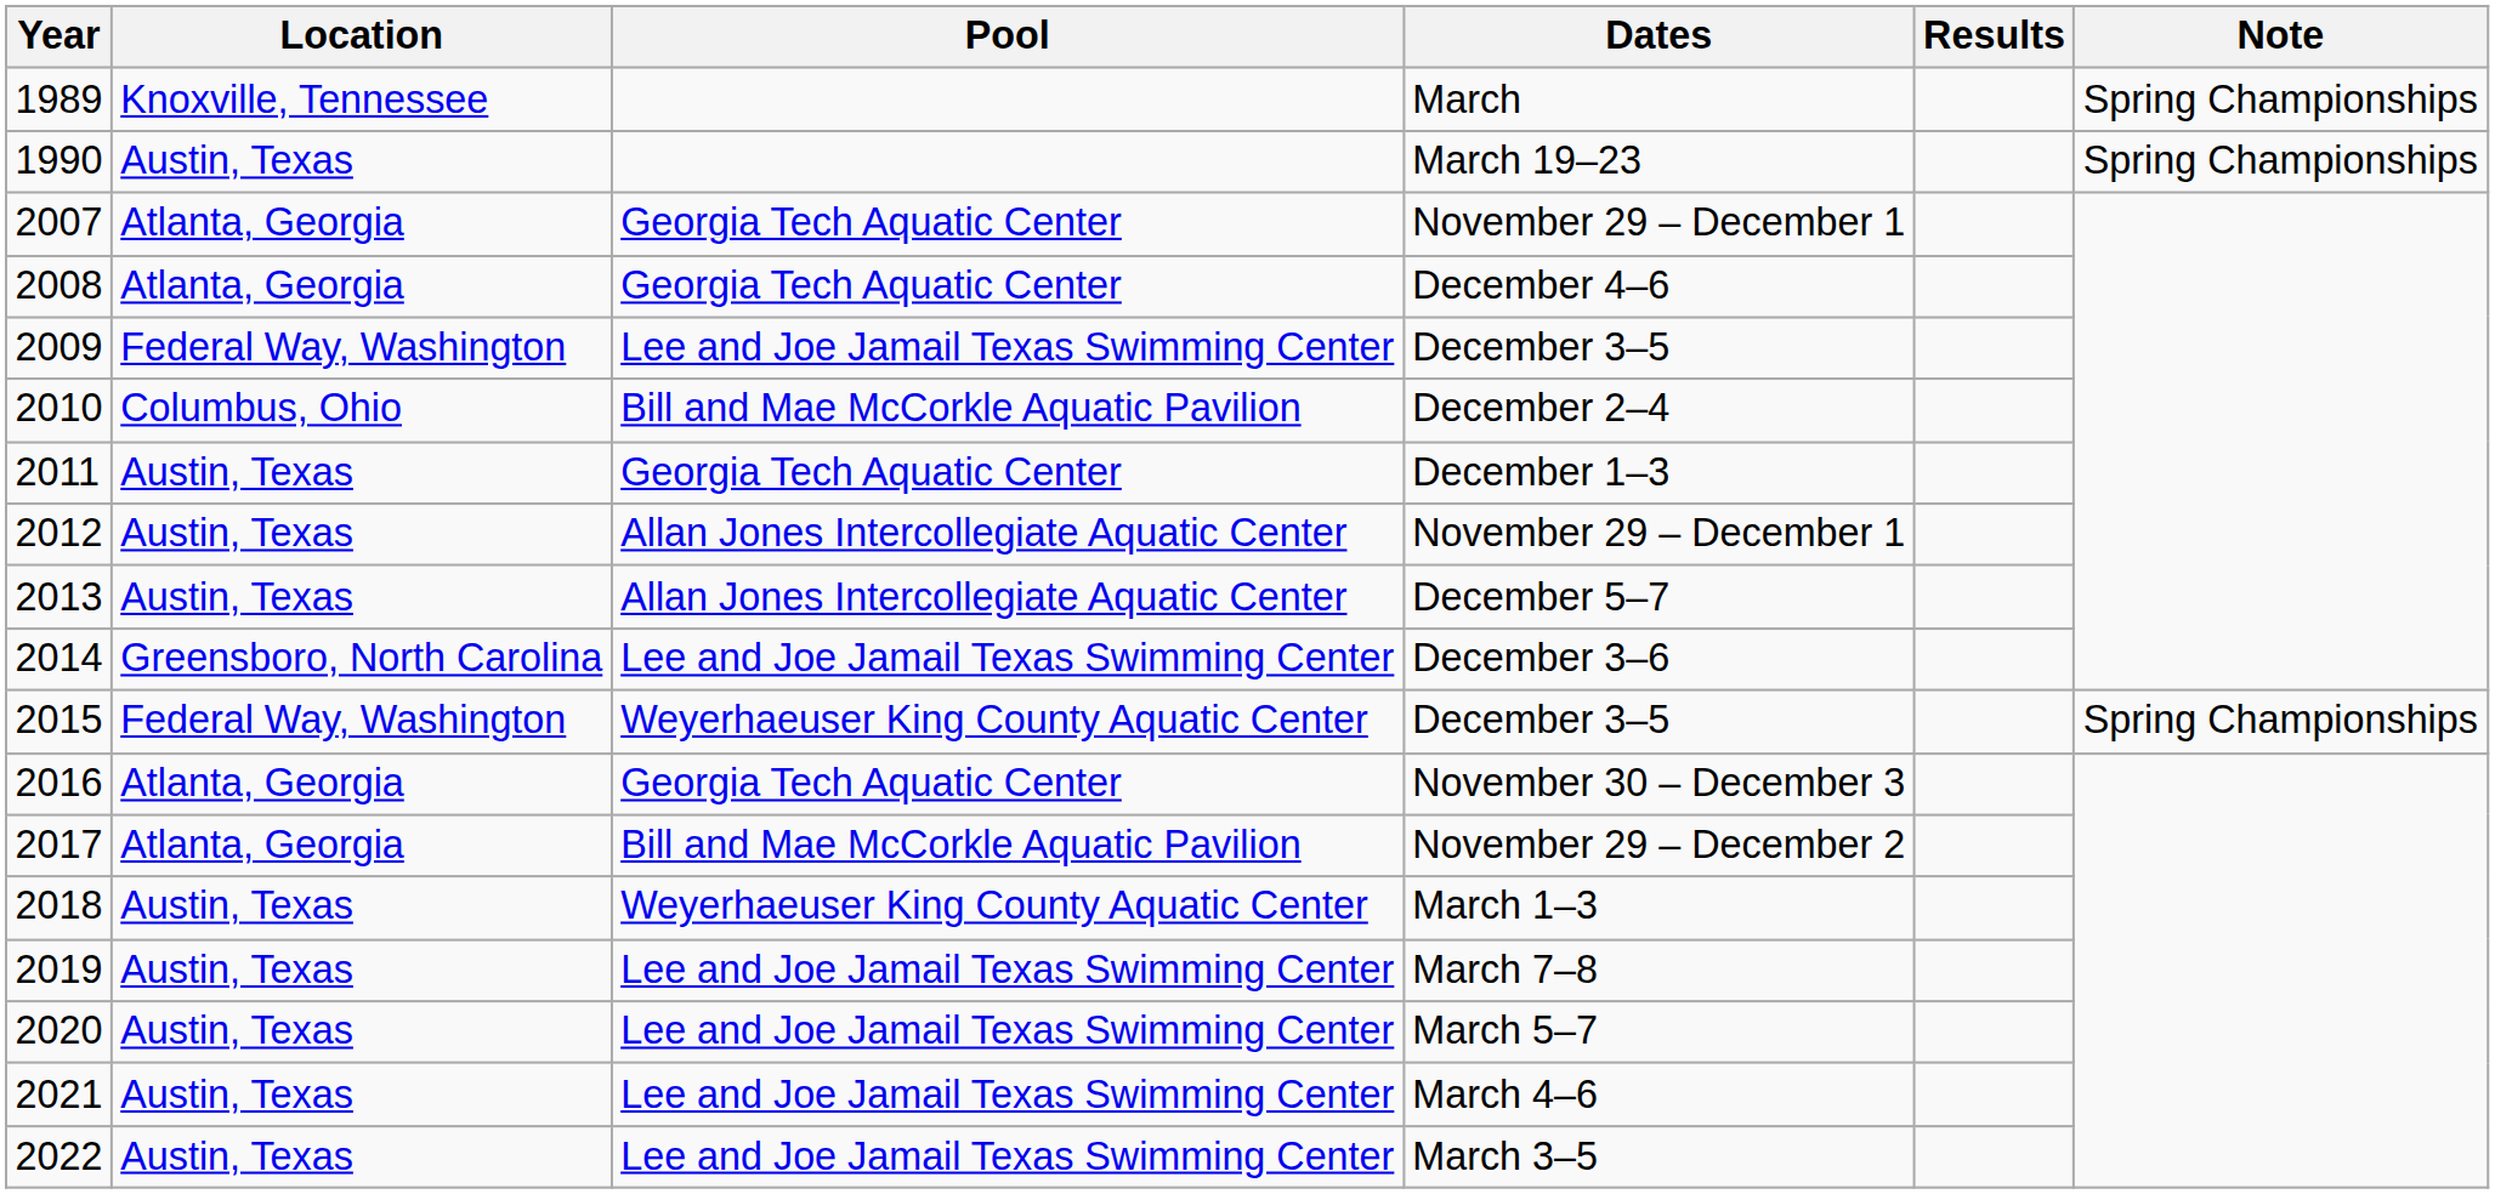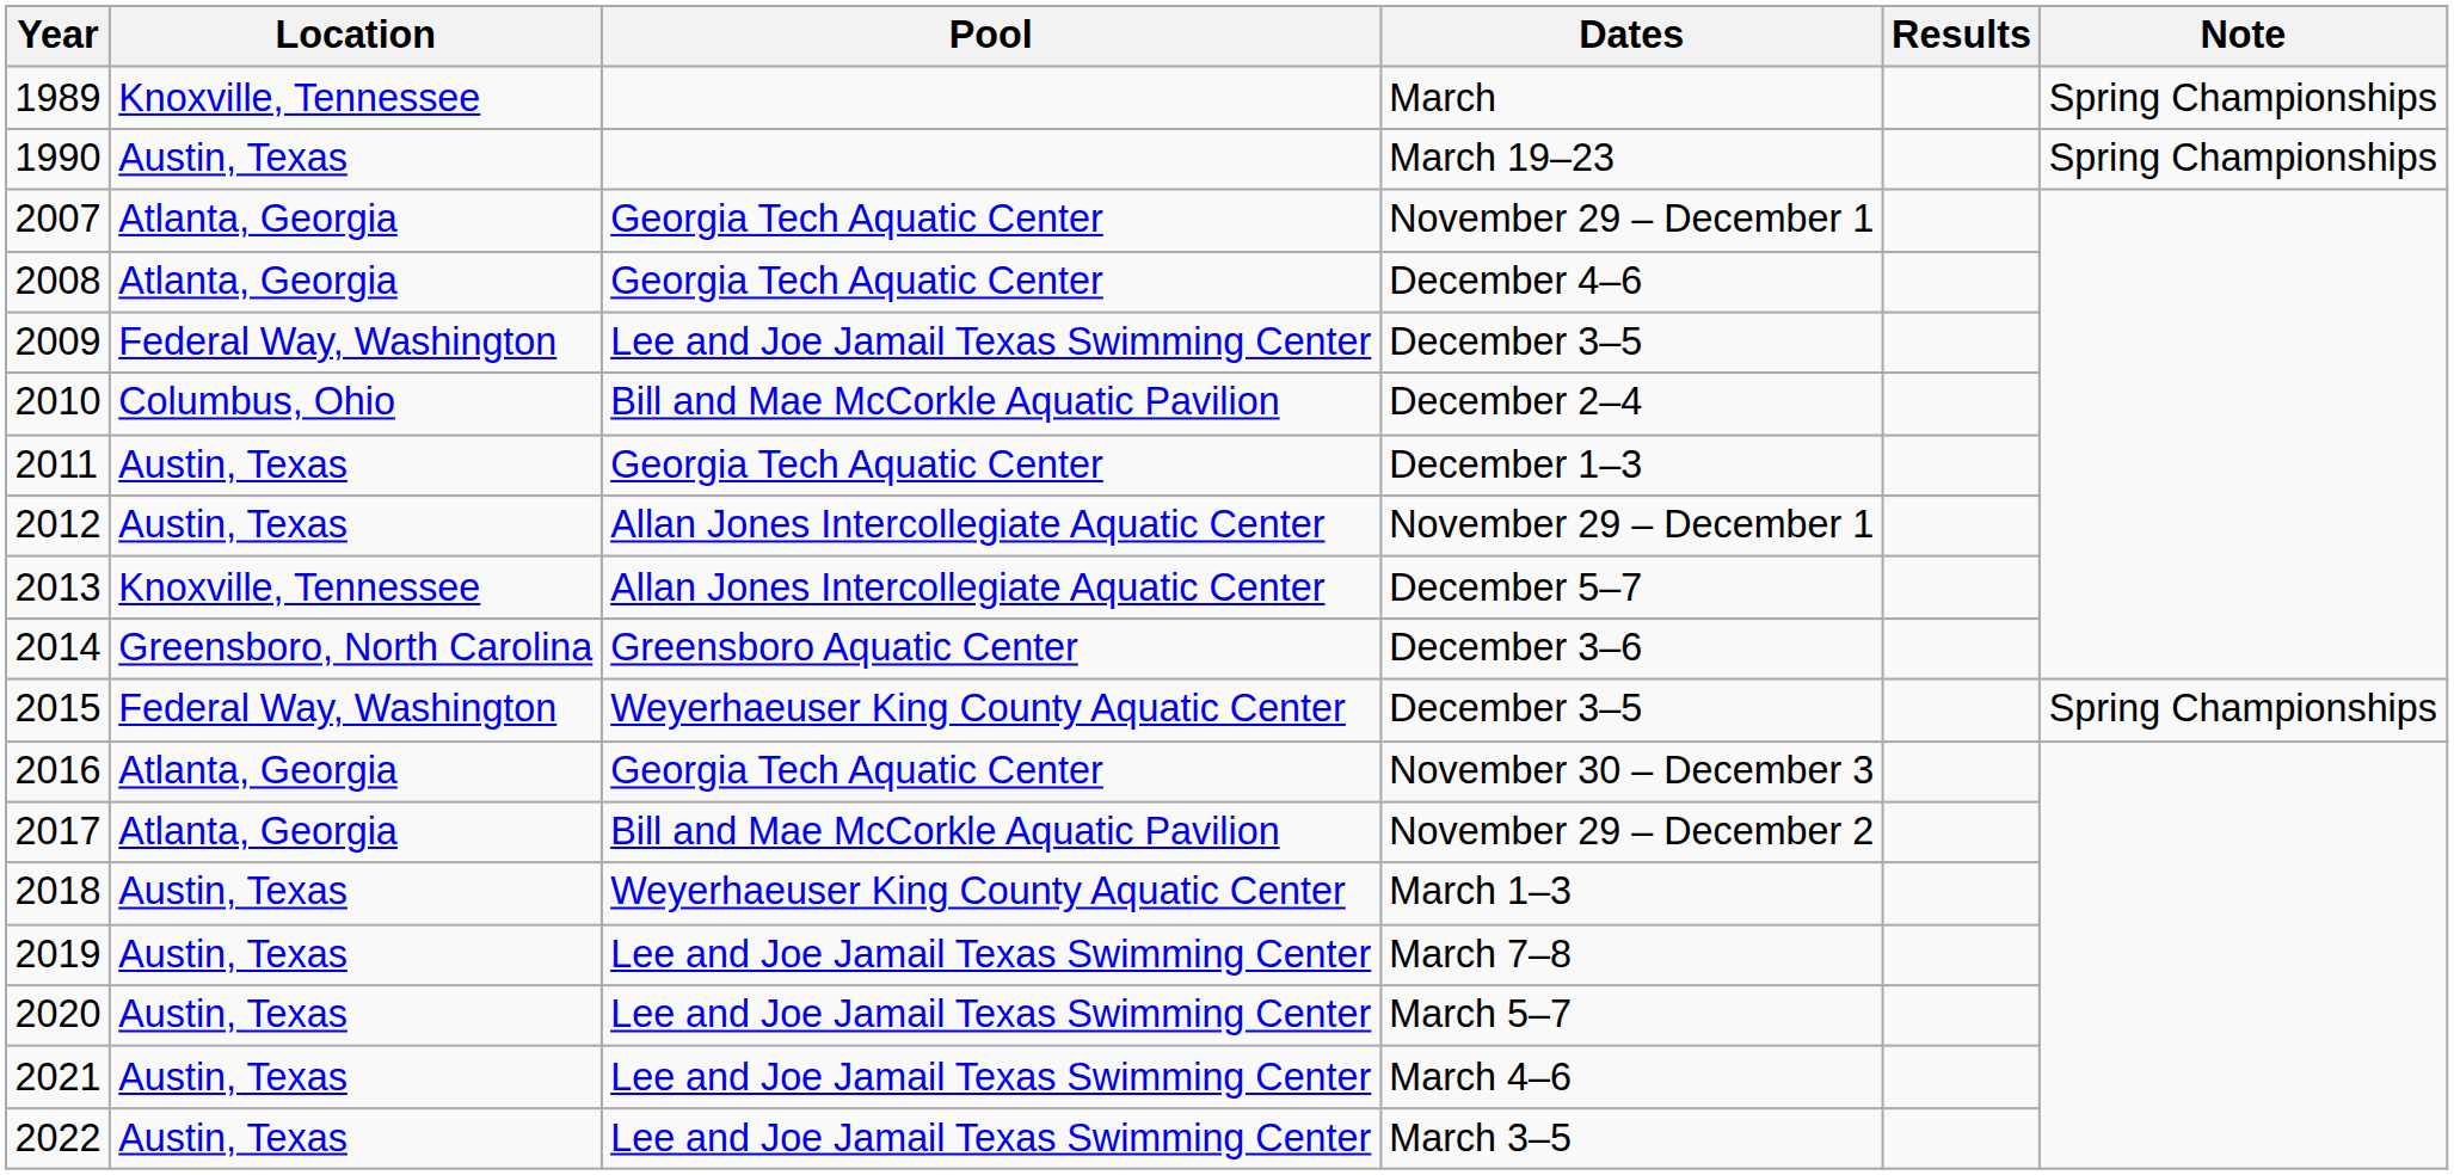 <table class="wikitable">
 <tr>
 <th>Year</th>
 <th>Location</th>
 <th>Pool</th>
 <th>Dates</th>
 <th>Results</th>
 <th>Note</th>
 </tr>
 <tr>
 <td>1989</td>
 <td><a href='#'>Knoxville, Tennessee</a></td>
 <td></td>
 <td>March</td>
 <td></td>
 <td>Spring Championships</td>
 </tr>
 <tr>
 <td>1990</td>
 <td><a href='#'>Austin, Texas</a></td>
 <td></td>
 <td>March 19–23</td>
 <td></td>
 <td>Spring Championships</td>
 </tr>
 <tr>
 <td>2007</td>
 <td><a href='#'>Atlanta, Georgia</a></td>
 <td><a href='#'>Georgia Tech Aquatic Center</a></td>
 <td>November 29 – December 1</td>
 <td></td>
 </tr>
 <tr>
 <td>2008</td>
 <td><a href='#'>Atlanta, Georgia</a></td>
 <td><a href='#'>Georgia Tech Aquatic Center</a></td>
 <td>December 4–6</td>
 <td></td>
 </tr>
 <tr>
 <td>2009</td>
 <td><a href='#'>Federal Way, Washington</a></td>
 <td><a href='#'>Lee and Joe Jamail Texas Swimming Center</a></td>
 <td>December 3–5</td>
 <td></td>
 </tr>
 <tr>
 <td>2010</td>
 <td><a href='#'>Columbus, Ohio</a></td>
 <td><a href='#'>Bill and Mae McCorkle Aquatic Pavilion</a></td>
 <td>December 2–4</td>
 <td></td>
 </tr>
 <tr>
 <td>2011</td>
 <td><a href='#'>Austin, Texas</a></td>
 <td><a href='#'>Georgia Tech Aquatic Center</a></td>
 <td>December 1–3</td>
 <td></td>
 </tr>
 <tr>
 <td>2012</td>
 <td><a href='#'>Austin, Texas</a></td>
 <td><a href='#'>Allan Jones Intercollegiate Aquatic Center</a></td>
 <td>November 29 – December 1</td>
 <td></td>
 </tr>
 <tr>
 <td>2013</td>
-<td><a href='#'>Austin, Texas</a></td>
+<td><a href='#'>Knoxville, Tennessee</a></td>
 <td><a href='#'>Allan Jones Intercollegiate Aquatic Center</a></td>
 <td>December 5–7</td>
 <td></td>
 </tr>
 <tr>
 <td>2014</td>
 <td><a href='#'>Greensboro, North Carolina</a></td>
-<td><a href='#'>Lee and Joe Jamail Texas Swimming Center</a></td>
+<td><a href='#'>Greensboro Aquatic Center</a></td>
 <td>December 3–6</td>
 <td></td>
 </tr>
 <tr>
 <td>2015</td>
 <td><a href='#'>Federal Way, Washington</a></td>
 <td><a href='#'>Weyerhaeuser King County Aquatic Center</a></td>
 <td>December 3–5</td>
 <td></td>
 <td>Spring Championships</td>
 </tr>
 <tr>
 <td>2016</td>
 <td><a href='#'>Atlanta, Georgia</a></td>
 <td><a href='#'>Georgia Tech Aquatic Center</a></td>
 <td>November 30 – December 3</td>
 <td></td>
 </tr>
 <tr>
 <td>2017</td>
 <td><a href='#'>Atlanta, Georgia</a></td>
 <td><a href='#'>Bill and Mae McCorkle Aquatic Pavilion</a></td>
 <td>November 29 – December 2</td>
 <td></td>
 </tr>
 <tr>
 <td>2018</td>
 <td><a href='#'>Austin, Texas</a></td>
 <td><a href='#'>Weyerhaeuser King County Aquatic Center</a></td>
 <td>March 1–3</td>
 <td></td>
 </tr>
 <tr>
 <td>2019</td>
 <td><a href='#'>Austin, Texas</a></td>
 <td><a href='#'>Lee and Joe Jamail Texas Swimming Center</a></td>
 <td>March 7–8</td>
 <td></td>
 </tr>
 <tr>
 <td>2020</td>
 <td><a href='#'>Austin, Texas</a></td>
 <td><a href='#'>Lee and Joe Jamail Texas Swimming Center</a></td>
 <td>March 5–7</td>
 <td></td>
 </tr>
 <tr>
 <td>2021</td>
 <td><a href='#'>Austin, Texas</a></td>
 <td><a href='#'>Lee and Joe Jamail Texas Swimming Center</a></td>
 <td>March 4–6</td>
 <td></td>
 </tr>
 <tr>
 <td>2022</td>
 <td><a href='#'>Austin, Texas</a></td>
 <td><a href='#'>Lee and Joe Jamail Texas Swimming Center</a></td>
 <td>March 3–5</td>
 <td></td>
 </tr>
 </table>
